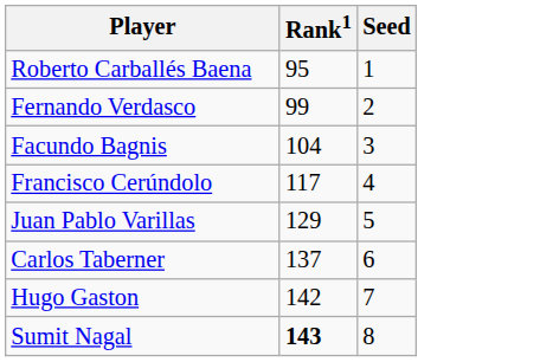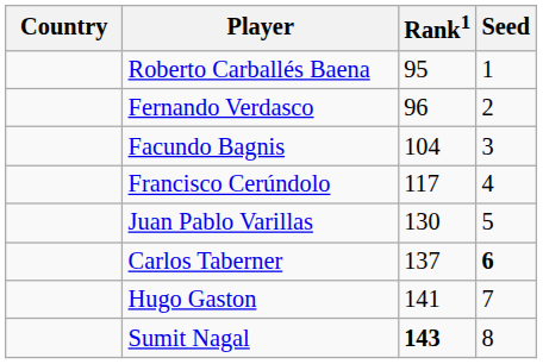 <table class="sortable wikitable">
 <tr>
+<th width="70">Country</th>
 <th width="175">Player</th>
 <th>Rank<sup>1</sup></th>
 <th>Seed</th>
 </tr>
 <tr>
+<td></td>
 <td><a href='#'>Roberto Carballés Baena</a></td>
 <td>95</td>
 <td>1</td>
 </tr>
 <tr>
+<td></td>
 <td><a href='#'>Fernando Verdasco</a></td>
-<td>99</td>
+<td>96</td>
 <td>2</td>
 </tr>
 <tr>
+<td></td>
 <td><a href='#'>Facundo Bagnis</a></td>
 <td>104</td>
 <td>3</td>
 </tr>
 <tr>
+<td></td>
 <td><a href='#'>Francisco Cerúndolo</a></td>
 <td>117</td>
 <td>4</td>
 </tr>
 <tr>
+<td></td>
 <td><a href='#'>Juan Pablo Varillas</a></td>
-<td>129</td>
+<td>130</td>
 <td>5</td>
 </tr>
 <tr>
+<td></td>
 <td><a href='#'>Carlos Taberner</a></td>
 <td>137</td>
-<td>6</td>
+<td><strong>6</strong></td>
 </tr>
 <tr>
+<td></td>
 <td><a href='#'>Hugo Gaston</a></td>
-<td>142</td>
+<td>141</td>
 <td>7</td>
 </tr>
 <tr>
+<td></td>
 <td><a href='#'>Sumit Nagal</a></td>
 <td><strong>143</strong></td>
 <td>8</td>
 </tr>
 </table>
